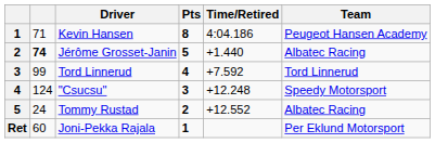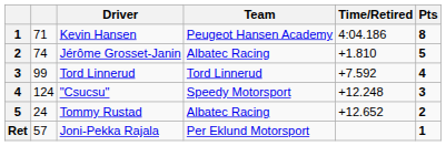 <table class=wikitable style="font-size:95%">
 <tr>
 <th></th>
 <th></th>
 <th>Driver</th>
+<th>Team</th>
+<th>Time/Retired</th>
 <th>Pts</th>
-<th>Time/Retired</th>
-<th>Team</th>
 </tr>
 <tr>
 <th>1</th>
 <td>71</td>
 <td> <a href='#'>Kevin Hansen</a></td>
+<td><a href='#'>Peugeot Hansen Academy</a></td>
+<td>4:04.186</td>
 <td><strong>8</strong></td>
-<td>4:04.186</td>
-<td><a href='#'>Peugeot Hansen Academy</a></td>
 </tr>
 <tr>
 <th>2</th>
-<td><strong>74</strong></td>
+<td>74</td>
 <td> <a href='#'>Jérôme Grosset-Janin</a></td>
+<td><a href='#'>Albatec Racing</a></td>
+<td>+1.810</td>
 <td><strong>5</strong></td>
-<td>+1.440</td>
-<td><a href='#'>Albatec Racing</a></td>
 </tr>
 <tr>
 <th>3</th>
 <td>99</td>
 <td> <a href='#'>Tord Linnerud</a></td>
+<td><a href='#'>Tord Linnerud</a></td>
+<td>+7.592</td>
 <td><strong>4</strong></td>
-<td>+7.592</td>
-<td><a href='#'>Tord Linnerud</a></td>
 </tr>
 <tr>
 <th>4</th>
 <td>124</td>
 <td> <a href='#'>"Csucsu"</a></td>
+<td><a href='#'>Speedy Motorsport</a></td>
+<td>+12.248</td>
 <td><strong>3</strong></td>
-<td>+12.248</td>
-<td><a href='#'>Speedy Motorsport</a></td>
 </tr>
 <tr>
 <th>5</th>
 <td>24</td>
 <td> <a href='#'>Tommy Rustad</a></td>
+<td><a href='#'>Albatec Racing</a></td>
+<td>+12.652</td>
 <td><strong>2</strong></td>
-<td>+12.552</td>
-<td><a href='#'>Albatec Racing</a></td>
 </tr>
 <tr>
 <th>Ret</th>
-<td>60</td>
+<td>57</td>
 <td> <a href='#'>Joni-Pekka Rajala</a></td>
+<td><a href='#'>Per Eklund Motorsport</a></td>
+<td></td>
 <td><strong>1</strong></td>
-<td></td>
-<td><a href='#'>Per Eklund Motorsport</a></td>
 </tr>
 </table>
